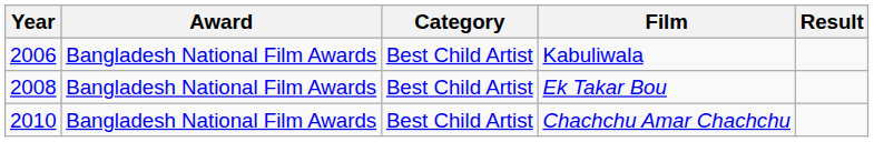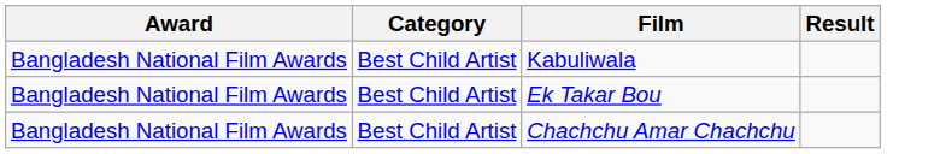 <table class="wikitable" style="font-size: 95%;">
 <tr>
-<th>Year</th>
 <th>Award</th>
 <th>Category</th>
 <th>Film</th>
 <th>Result</th>
 </tr>
 <tr>
-<td><a href='#'>2006</a></td>
 <td><a href='#'>Bangladesh National Film Awards</a></td>
 <td><a href='#'>Best Child Artist</a></td>
 <td><a href='#'>Kabuliwala</a></td>
 <td></td>
 </tr>
 <tr>
-<td><a href='#'>2008</a></td>
 <td><a href='#'>Bangladesh National Film Awards</a></td>
 <td><a href='#'>Best Child Artist</a></td>
 <td><em><a href='#'>Ek Takar Bou</a></em></td>
 <td></td>
 </tr>
 <tr>
-<td><a href='#'>2010</a></td>
 <td><a href='#'>Bangladesh National Film Awards</a></td>
 <td><a href='#'>Best Child Artist</a></td>
 <td><em><a href='#'>Chachchu Amar Chachchu</a> </em></td>
 <td></td>
 </tr>
 </table>
